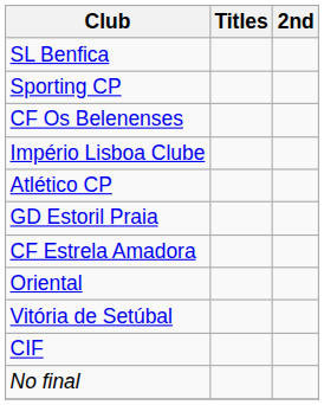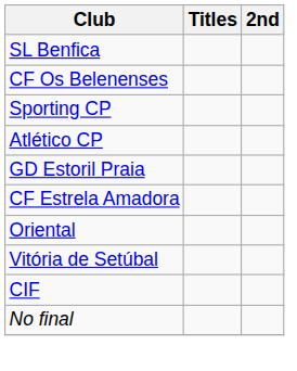 <table class="wikitable">
 <tr>
 <th>Club</th>
 <th>Titles</th>
 <th>2nd</th>
 </tr>
 <tr>
 <td><a href='#'>SL Benfica</a></td>
 <td></td>
 <td></td>
 </tr>
 <tr>
-<td><a href='#'>Sporting CP</a></td>
-<td></td>
-<td></td>
-</tr>
-<tr>
 <td><a href='#'>CF Os Belenenses</a></td>
 <td></td>
 <td></td>
 </tr>
 <tr>
-<td><a href='#'>Império Lisboa Clube</a></td>
+<td><a href='#'>Sporting CP</a></td>
 <td></td>
 <td></td>
 </tr>
 <tr>
 <td><a href='#'>Atlético CP</a></td>
 <td></td>
 <td></td>
 </tr>
 <tr>
 <td><a href='#'>GD Estoril Praia</a></td>
 <td></td>
 <td></td>
 </tr>
 <tr>
 <td><a href='#'>CF Estrela Amadora</a></td>
 <td></td>
 <td></td>
 </tr>
 <tr>
 <td><a href='#'>Oriental</a></td>
 <td></td>
 <td></td>
 </tr>
 <tr>
 <td><a href='#'>Vitória de Setúbal</a></td>
 <td></td>
 <td></td>
 </tr>
 <tr>
 <td><a href='#'>CIF</a></td>
 <td></td>
 <td></td>
 </tr>
 <tr>
 <td><em>No final</em></td>
 <td></td>
 <td></td>
 </tr>
 <tr>
 </tr>
 </table>
